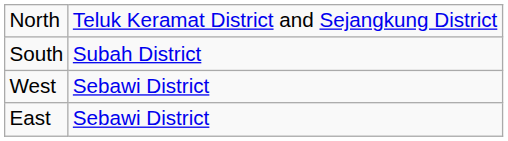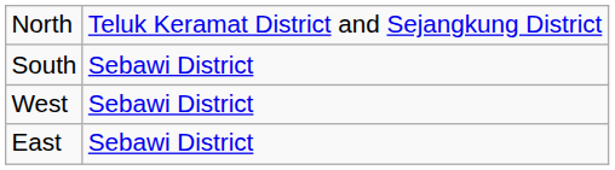 <table class="wikitable" border="1">
 <tr>
 <td>North</td>
 <td><a href='#'>Teluk Keramat District</a> and <a href='#'>Sejangkung District</a></td>
 </tr>
 <tr>
 <td>South</td>
-<td><a href='#'>Subah District</a></td>
+<td><a href='#'>Sebawi District</a></td>
 </tr>
 <tr>
 <td>West</td>
 <td><a href='#'>Sebawi District</a></td>
 </tr>
 <tr>
 <td>East</td>
 <td><a href='#'>Sebawi District</a></td>
 </tr>
 </table>
